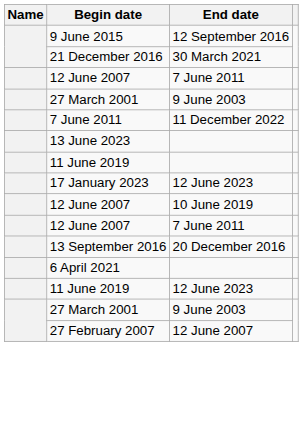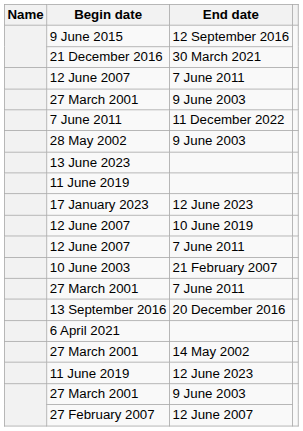 <table class="wikitable sortable vatop plainrowheaders">
 <tr>
 <th scope="col">Name</th>
 <th scope="col">Begin date</th>
 <th scope="col">End date</th>
 <th scope="col" class="unsortable"></th>
 </tr>
 <tr>
 <th scope="rowgroup" rowspan="2"></th>
 <td>9 June 2015</td>
 <td>12 September 2016</td>
 <td rowspan="2"></td>
 </tr>
 <tr>
 <td>21 December 2016</td>
 <td>30 March 2021</td>
 </tr>
 <tr>
 <th scope="row"></th>
 <td>12 June 2007</td>
 <td>7 June 2011</td>
 <td></td>
 </tr>
 <tr>
 <th scope="row"></th>
 <td>27 March 2001</td>
 <td>9 June 2003</td>
 <td></td>
 </tr>
 <tr>
 <th scope="row"></th>
 <td>7 June 2011</td>
 <td>11 December 2022</td>
 <td></td>
 </tr>
 <tr>
 <th scope="row"></th>
+<td>28 May 2002</td>
+<td>9 June 2003</td>
+<td></td>
+</tr>
+<tr>
+<th scope="row"></th>
 <td>13 June 2023</td>
 <td></td>
 <td></td>
 </tr>
 <tr>
 <th scope="row"></th>
 <td>11 June 2019</td>
 <td></td>
 <td></td>
 </tr>
 <tr>
 <th scope="row"></th>
 <td>17 January 2023</td>
 <td>12 June 2023</td>
 <td></td>
 </tr>
 <tr>
 <th scope="row"></th>
 <td>12 June 2007</td>
 <td>10 June 2019</td>
 <td></td>
 </tr>
 <tr>
 <th scope="row"></th>
 <td>12 June 2007</td>
 <td>7 June 2011</td>
 <td></td>
 </tr>
 <tr>
 <th scope="row"></th>
+<td>10 June 2003</td>
+<td>21 February 2007</td>
+<td></td>
+</tr>
+<tr>
+<th scope="row"></th>
+<td>27 March 2001</td>
+<td>7 June 2011</td>
+<td></td>
+</tr>
+<tr>
+<th scope="row"></th>
 <td>13 September 2016</td>
 <td>20 December 2016</td>
 <td></td>
 </tr>
 <tr>
 <th scope="row"></th>
 <td>6 April 2021</td>
 <td></td>
+<td></td>
+</tr>
+<tr>
+<th scope="row"></th>
+<td>27 March 2001</td>
+<td>14 May 2002</td>
 <td></td>
 </tr>
 <tr>
 <th scope="row"></th>
 <td>11 June 2019</td>
 <td>12 June 2023</td>
 <td></td>
 </tr>
 <tr>
 <th scope="rowgroup" rowspan="2"></th>
 <td>27 March 2001</td>
 <td>9 June 2003</td>
 <td rowspan="2"></td>
 </tr>
 <tr>
 <td>27 February 2007</td>
 <td>12 June 2007</td>
 </tr>
 </table>
